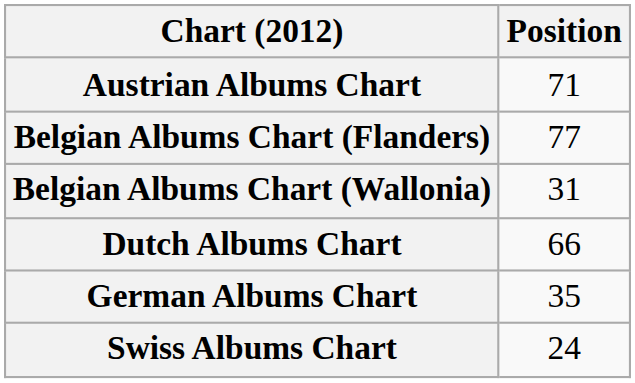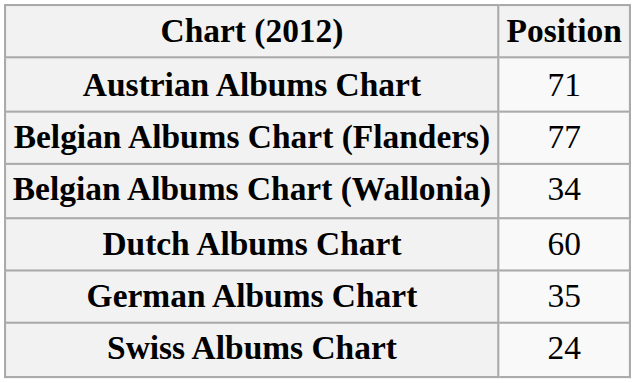 <table class="wikitable sortable plainrowheaders">
 <tr>
 <th scope="col">Chart (2012)</th>
 <th scope="col">Position</th>
 </tr>
 <tr>
 <th scope="row">Austrian Albums Chart</th>
 <td style="text-align:center;">71</td>
 </tr>
 <tr>
 <th scope="row">Belgian Albums Chart (Flanders)</th>
 <td style="text-align:center;">77</td>
 </tr>
 <tr>
 <th scope="row">Belgian Albums Chart (Wallonia)</th>
-<td style="text-align:center;">31</td>
+<td style="text-align:center;">34</td>
 </tr>
 <tr>
 <th scope="row">Dutch Albums Chart</th>
-<td style="text-align:center;">66</td>
+<td style="text-align:center;">60</td>
 </tr>
 <tr>
 <th scope="row">German Albums Chart</th>
 <td style="text-align:center;">35</td>
 </tr>
 <tr>
 <th scope="row">Swiss Albums Chart</th>
 <td style="text-align:center;">24</td>
 </tr>
 </table>
